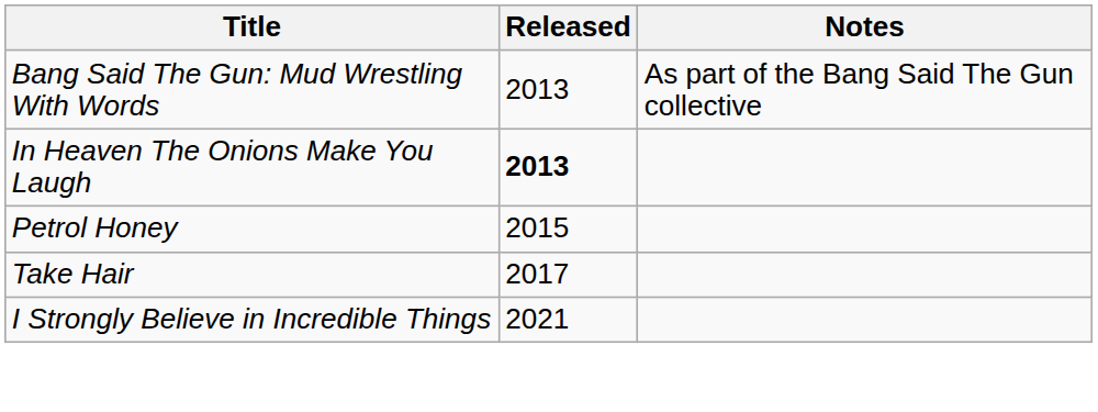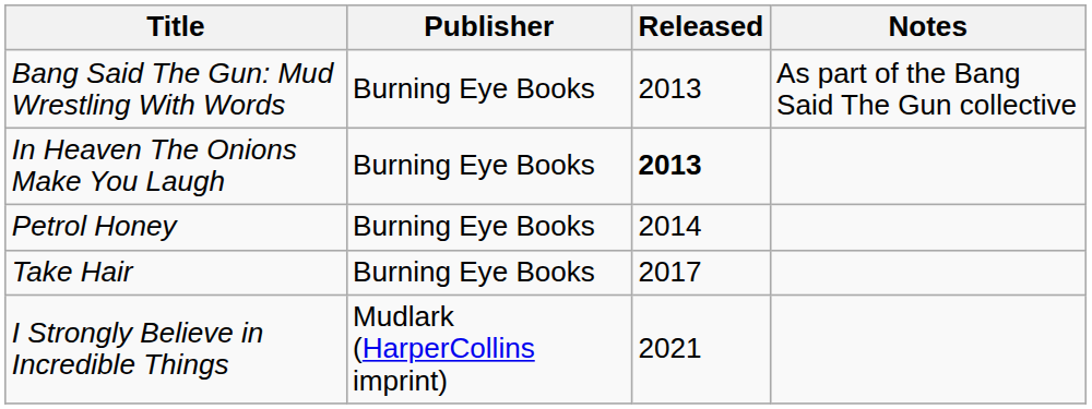 <table class="wikitable">
 <tr>
 <th>Title</th>
+<th>Publisher</th>
 <th>Released</th>
 <th><strong>Notes</strong></th>
 </tr>
 <tr>
 <td><em>Bang Said The Gun: Mud Wrestling With Words</em></td>
+<td>Burning Eye Books</td>
 <td>2013</td>
 <td>As part of the Bang Said The Gun collective</td>
 </tr>
 <tr>
 <td><em>In Heaven The Onions Make You Laugh</em></td>
+<td>Burning Eye Books</td>
 <td><strong>2013</strong></td>
 <td></td>
 </tr>
 <tr>
 <td><em>Petrol Honey</em></td>
-<td>2015</td>
+<td>Burning Eye Books</td>
+<td>2014</td>
 <td></td>
 </tr>
 <tr>
 <td><em>Take Hair</em></td>
+<td>Burning Eye Books</td>
 <td>2017</td>
 <td></td>
 </tr>
 <tr>
 <td><em>I Strongly Believe in Incredible Things</em></td>
+<td>Mudlark (<a href='#'>HarperCollins</a> imprint)</td>
 <td>2021</td>
 <td></td>
 </tr>
 </table>
